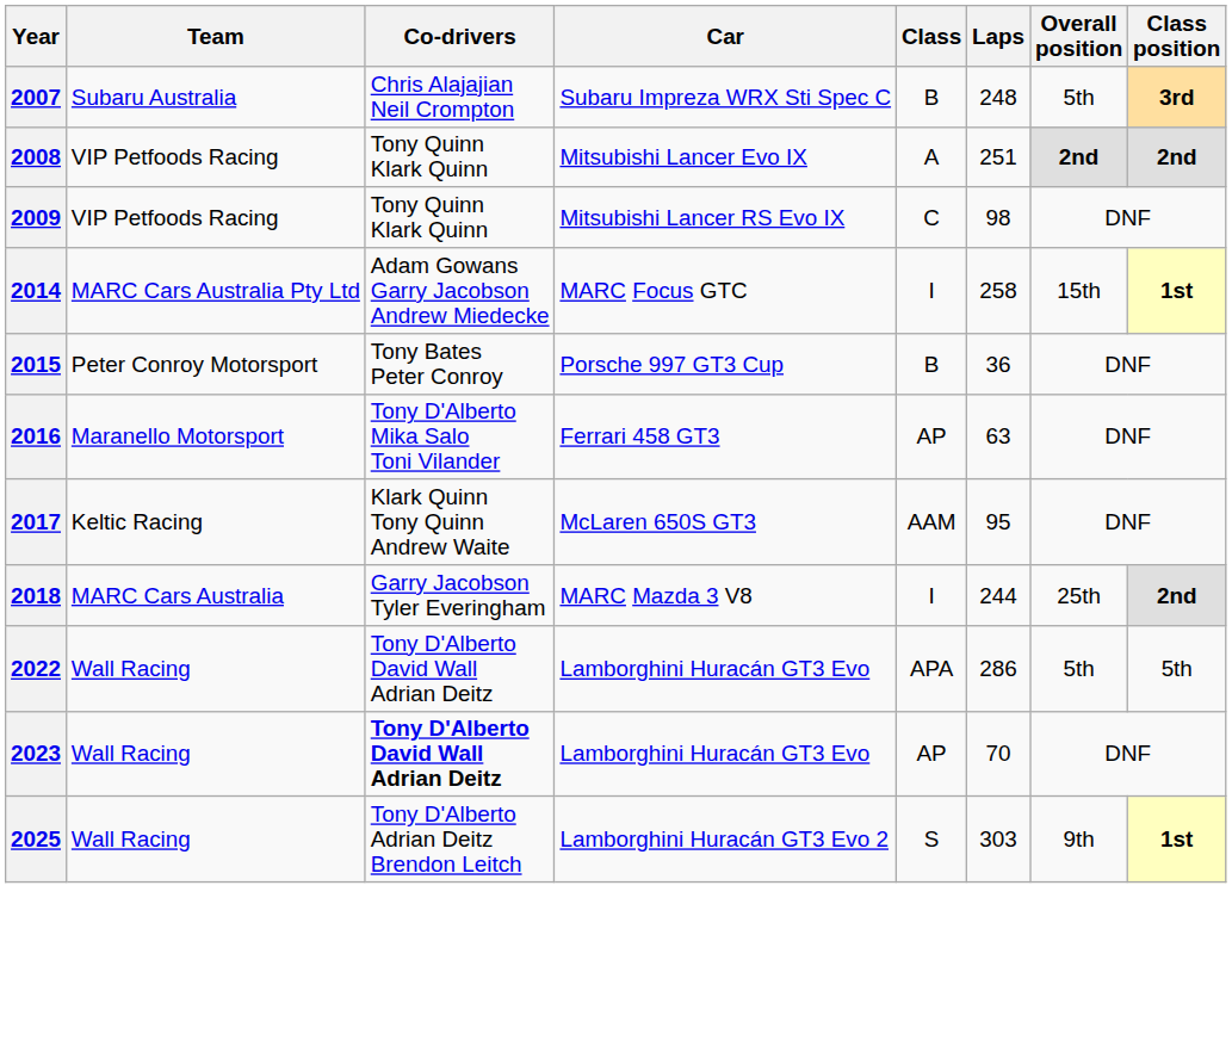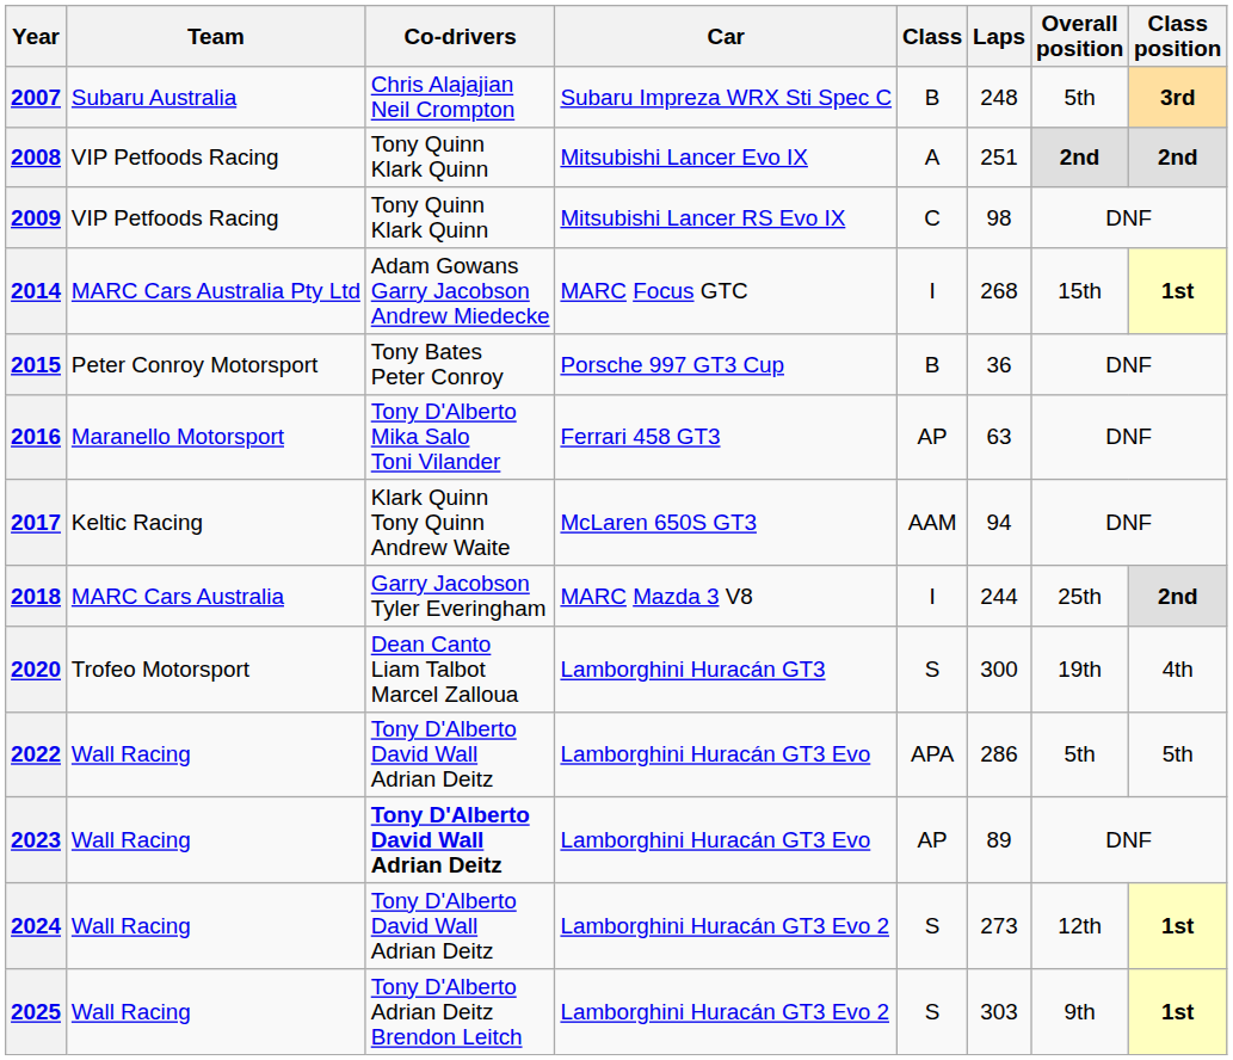 <table class="wikitable" style="text-align:center; font-size:90%">
 <tr>
 <th>Year</th>
 <th>Team</th>
 <th>Co-drivers</th>
 <th>Car</th>
 <th>Class</th>
 <th>Laps</th>
 <th>Overall<br>position</th>
 <th>Class<br>position</th>
 </tr>
 <tr>
 <th><a href='#'>2007</a></th>
 <td align="left"> <a href='#'>Subaru Australia</a></td>
 <td align="left"> <a href='#'>Chris Alajajian</a><br> <a href='#'>Neil Crompton</a></td>
 <td align="left"><a href='#'>Subaru Impreza WRX Sti Spec C</a></td>
 <td>B</td>
 <td>248</td>
 <td>5th</td>
 <td style="background:#ffdf9f;"><strong>3rd</strong></td>
 </tr>
 <tr>
 <th><a href='#'>2008</a></th>
 <td align="left"> VIP Petfoods Racing</td>
 <td align="left"> Tony Quinn<br> Klark Quinn</td>
 <td align="left"><a href='#'>Mitsubishi Lancer Evo IX</a></td>
 <td>A</td>
 <td>251</td>
 <td style="background:#dfdfdf;"><strong>2nd</strong></td>
 <td style="background:#dfdfdf;"><strong>2nd</strong></td>
 </tr>
 <tr>
 <th><a href='#'>2009</a></th>
 <td align="left"> VIP Petfoods Racing</td>
 <td align="left"> Tony Quinn<br> Klark Quinn</td>
 <td align="left"><a href='#'>Mitsubishi Lancer RS Evo IX</a></td>
 <td>C</td>
 <td>98</td>
 <td colspan=2>DNF</td>
 </tr>
 <tr>
 <th><a href='#'>2014</a></th>
 <td align="left"> <a href='#'>MARC Cars Australia Pty Ltd</a></td>
 <td align="left"> Adam Gowans<br> <a href='#'>Garry Jacobson</a><br> <a href='#'>Andrew Miedecke</a></td>
 <td align="left"><a href='#'>MARC</a> <a href='#'>Focus</a> GTC</td>
 <td>I</td>
-<td>258</td>
+<td>268</td>
 <td>15th</td>
 <td style="background:#ffffbf;"><strong>1st</strong></td>
 </tr>
 <tr>
 <th><a href='#'>2015</a></th>
 <td align="left"> Peter Conroy Motorsport</td>
 <td align="left"> Tony Bates<br> Peter Conroy</td>
 <td align="left"><a href='#'>Porsche 997 GT3 Cup</a></td>
 <td>B</td>
 <td>36</td>
 <td colspan=2>DNF</td>
 </tr>
 <tr>
 <th><a href='#'>2016</a></th>
 <td align="left"> <a href='#'>Maranello Motorsport</a></td>
 <td align="left"> <a href='#'>Tony D'Alberto</a><br> <a href='#'>Mika Salo</a><br> <a href='#'>Toni Vilander</a></td>
 <td align="left"><a href='#'>Ferrari 458 GT3</a></td>
 <td>AP</td>
 <td>63</td>
 <td colspan=2>DNF</td>
 </tr>
 <tr>
 <th><a href='#'>2017</a></th>
 <td align="left"> Keltic Racing</td>
 <td align="left"> Klark Quinn<br> Tony Quinn<br> Andrew Waite</td>
 <td align="left"><a href='#'>McLaren 650S GT3</a></td>
 <td>AAM</td>
-<td>95</td>
+<td>94</td>
 <td colspan=2>DNF</td>
 </tr>
 <tr>
 <th><a href='#'>2018</a></th>
 <td align="left"> <a href='#'>MARC Cars Australia</a></td>
 <td align="left"> <a href='#'>Garry Jacobson</a><br> Tyler Everingham</td>
 <td align="left"><a href='#'>MARC</a> <a href='#'>Mazda 3</a> V8</td>
 <td>I</td>
 <td>244</td>
 <td>25th</td>
 <td style="background:#dfdfdf;"><strong>2nd</strong></td>
+</tr>
+<tr>
+<th><a href='#'>2020</a></th>
+<td align="left"> Trofeo Motorsport</td>
+<td align="left"> <a href='#'>Dean Canto</a><br> Liam Talbot<br> Marcel Zalloua</td>
+<td align="left"><a href='#'>Lamborghini Huracán GT3</a></td>
+<td>S</td>
+<td>300</td>
+<td>19th</td>
+<td>4th</td>
 </tr>
 <tr>
 <th><a href='#'>2022</a></th>
 <td align="left"> <a href='#'>Wall Racing</a></td>
 <td align="left"> <a href='#'>Tony D'Alberto</a><br> <a href='#'>David Wall</a><br> Adrian Deitz</td>
 <td align="left"><a href='#'>Lamborghini Huracán GT3 Evo</a></td>
 <td>APA</td>
 <td>286</td>
 <td>5th</td>
 <td>5th</td>
 </tr>
 <tr>
 <th><a href='#'>2023</a></th>
 <td align="left"> <a href='#'>Wall Racing</a></td>
 <td align="left"><strong> <a href='#'>Tony D'Alberto</a><br> <a href='#'>David Wall</a><br> Adrian Deitz</strong></td>
 <td align="left"><a href='#'>Lamborghini Huracán GT3 Evo</a></td>
 <td>AP</td>
-<td>70</td>
+<td>89</td>
 <td colspan=2>DNF</td>
+</tr>
+<tr>
+<th><a href='#'>2024</a></th>
+<td align="left"> <a href='#'>Wall Racing</a></td>
+<td align="left"> <a href='#'>Tony D'Alberto</a><br> <a href='#'>David Wall</a><br> Adrian Deitz</td>
+<td align="left"><a href='#'>Lamborghini Huracán GT3 Evo 2</a></td>
+<td>S</td>
+<td>273</td>
+<td>12th</td>
+<td style="background:#ffffbf;"><strong>1st</strong></td>
 </tr>
 <tr>
 <th><a href='#'>2025</a></th>
 <td align="left"> <a href='#'>Wall Racing</a></td>
 <td align="left"> <a href='#'>Tony D'Alberto</a><br> Adrian Deitz<br> <a href='#'>Brendon Leitch</a></td>
 <td align="left"><a href='#'>Lamborghini Huracán GT3 Evo 2</a></td>
 <td>S</td>
 <td>303</td>
 <td>9th</td>
 <td style="background:#ffffbf;"><strong>1st</strong></td>
 </tr>
 </table>
